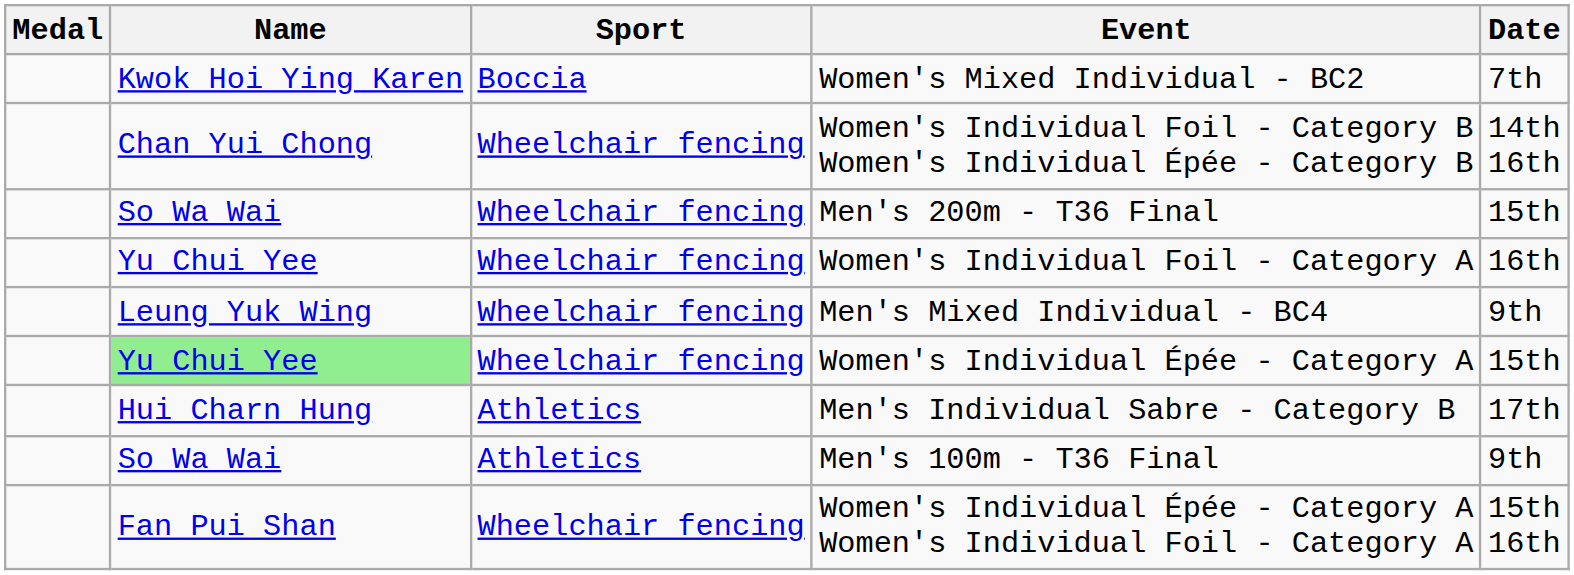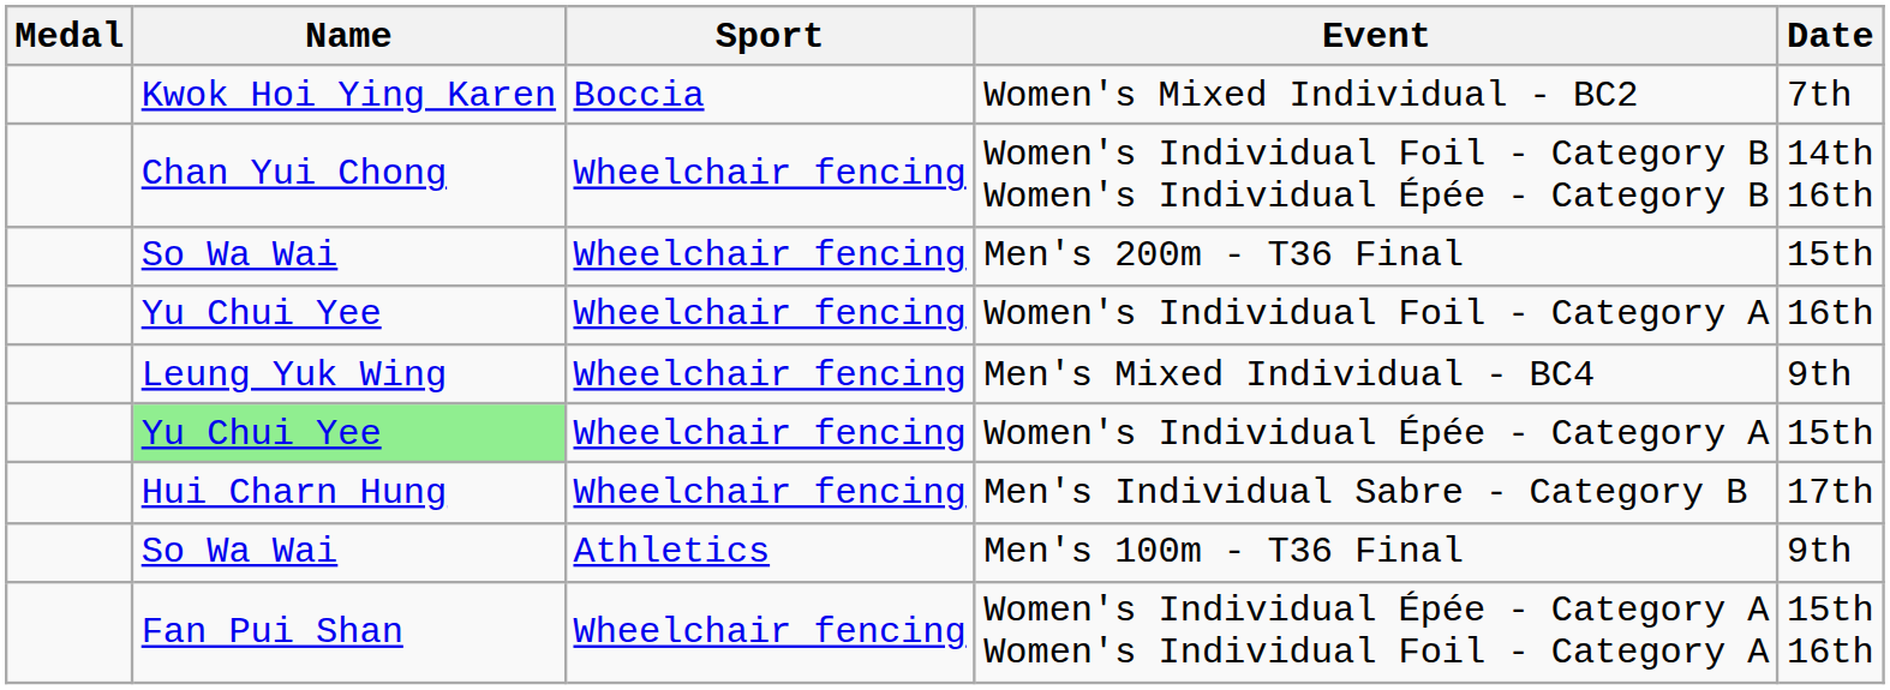 <table class="wikitable sortable">
 <tr>
 <th>Medal</th>
 <th>Name</th>
 <th>Sport</th>
 <th>Event</th>
 <th>Date</th>
 </tr>
 <tr>
 <td></td>
 <td><a href='#'>Kwok Hoi Ying Karen</a></td>
 <td><a href='#'>Boccia</a></td>
 <td>Women's Mixed Individual - BC2</td>
 <td>7th</td>
 </tr>
 <tr>
 <td></td>
 <td><a href='#'>Chan Yui Chong</a></td>
 <td><a href='#'>Wheelchair fencing</a></td>
 <td>Women's Individual Foil - Category B<br>Women's Individual Épée - Category B</td>
 <td>14th<br>16th</td>
 </tr>
 <tr>
 <td></td>
 <td><a href='#'>So Wa Wai</a></td>
 <td><a href='#'>Wheelchair fencing</a></td>
 <td>Men's 200m - T36 Final</td>
 <td>15th</td>
 </tr>
 <tr>
 <td></td>
 <td><a href='#'>Yu Chui Yee</a></td>
 <td><a href='#'>Wheelchair fencing</a></td>
 <td>Women's Individual Foil - Category A</td>
 <td>16th</td>
 </tr>
 <tr>
 <td></td>
 <td><a href='#'>Leung Yuk Wing</a></td>
 <td><a href='#'>Wheelchair fencing</a></td>
 <td>Men's Mixed Individual - BC4</td>
 <td>9th</td>
 </tr>
 <tr>
 <td></td>
 <td style="background: lightgreen;"><a href='#'>Yu Chui Yee</a></td>
 <td><a href='#'>Wheelchair fencing</a></td>
 <td>Women's Individual Épée - Category A</td>
 <td>15th</td>
 </tr>
 <tr>
 <td></td>
 <td><a href='#'>Hui Charn Hung</a></td>
-<td><a href='#'>Athletics</a></td>
+<td><a href='#'>Wheelchair fencing</a></td>
 <td>Men's Individual Sabre - Category B</td>
 <td>17th</td>
 </tr>
 <tr>
 <td></td>
 <td><a href='#'>So Wa Wai</a></td>
 <td><a href='#'>Athletics</a></td>
 <td>Men's 100m - T36 Final</td>
 <td>9th</td>
 </tr>
 <tr>
 <td></td>
 <td><a href='#'>Fan Pui Shan</a></td>
 <td><a href='#'>Wheelchair fencing</a></td>
 <td>Women's Individual Épée - Category A<br>Women's Individual Foil - Category A</td>
 <td>15th<br>16th</td>
 </tr>
 </table>
